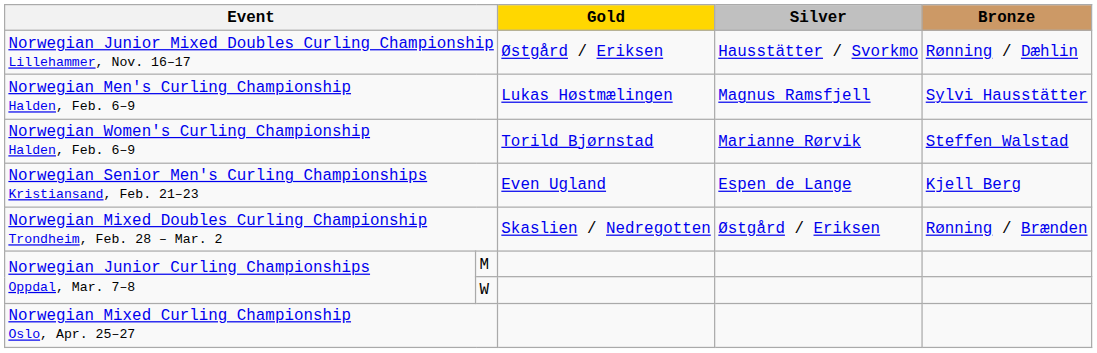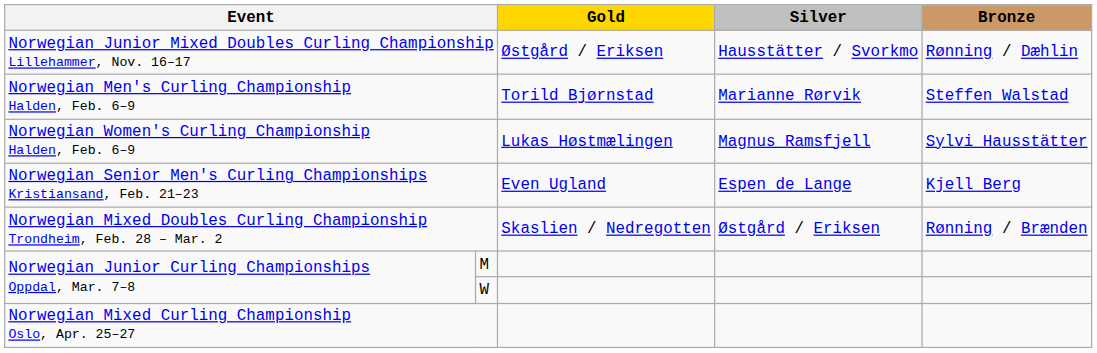 <table class="wikitable">
 <tr>
 <th colspan="2">Event</th>
 <th style="background:gold">Gold</th>
 <th style="background:silver">Silver</th>
 <th style="background:#cc9966">Bronze</th>
 </tr>
 <tr>
 <td colspan="2"><a href='#'>Norwegian Junior Mixed Doubles Curling Championship</a> <br><small><a href='#'>Lillehammer</a>, Nov. 16–17</small></td>
 <td><a href='#'>Østgård</a> / <a href='#'>Eriksen</a></td>
 <td><a href='#'>Hausstätter</a> / <a href='#'>Svorkmo</a></td>
 <td><a href='#'>Rønning</a> / <a href='#'>Dæhlin</a></td>
 </tr>
 <tr>
 <td colspan="2"><a href='#'>Norwegian Men's Curling Championship</a> <br> <small><a href='#'>Halden</a>, Feb. 6–9</small></td>
+<td><a href='#'>Torild Bjørnstad</a></td>
+<td><a href='#'>Marianne Rørvik</a></td>
+<td><a href='#'>Steffen Walstad</a></td>
+</tr>
+<tr>
+<td colspan="2"><a href='#'>Norwegian Women's Curling Championship</a> <br> <small><a href='#'>Halden</a>, Feb. 6–9</small></td>
 <td><a href='#'>Lukas Høstmælingen</a></td>
 <td><a href='#'>Magnus Ramsfjell</a></td>
 <td><a href='#'>Sylvi Hausstätter</a></td>
-</tr>
-<tr>
-<td colspan="2"><a href='#'>Norwegian Women's Curling Championship</a> <br> <small><a href='#'>Halden</a>, Feb. 6–9</small></td>
-<td><a href='#'>Torild Bjørnstad</a></td>
-<td><a href='#'>Marianne Rørvik</a></td>
-<td><a href='#'>Steffen Walstad</a></td>
 </tr>
 <tr>
 <td colspan="2"><a href='#'>Norwegian Senior Men's Curling Championships</a> <br><small><a href='#'>Kristiansand</a>, Feb. 21–23</small></td>
 <td><a href='#'>Even Ugland</a></td>
 <td><a href='#'>Espen de Lange</a></td>
 <td><a href='#'>Kjell Berg</a></td>
 </tr>
 <tr>
 <td colspan="2"><a href='#'>Norwegian Mixed Doubles Curling Championship</a> <br><small><a href='#'>Trondheim</a>, Feb. 28 – Mar. 2</small></td>
 <td><a href='#'>Skaslien</a> / <a href='#'>Nedregotten</a></td>
 <td><a href='#'>Østgård</a> / <a href='#'>Eriksen</a></td>
 <td><a href='#'>Rønning</a> / <a href='#'>Brænden</a></td>
 </tr>
 <tr>
 <td rowspan="2"><a href='#'>Norwegian Junior Curling Championships</a> <br><small><a href='#'>Oppdal</a>, Mar. 7–8</small></td>
 <td>M</td>
 <td></td>
 <td></td>
 <td></td>
 </tr>
 <tr>
 <td>W</td>
 <td></td>
 <td></td>
 <td></td>
 </tr>
 <tr>
 <td colspan="2"><a href='#'>Norwegian Mixed Curling Championship</a> <br> <small><a href='#'>Oslo</a>, Apr. 25–27</small></td>
 <td></td>
 <td></td>
 <td></td>
 </tr>
 </table>
